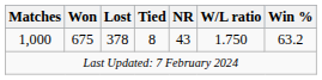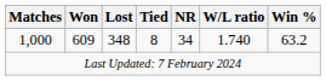 <table class="wikitable plainrowheaders sortable"  style="text-align:center;">
 <tr style="background:#9cf;">
 <th scope="col">Matches</th>
 <th scope="col">Won</th>
 <th scope="col">Lost</th>
 <th scope="col">Tied</th>
 <th scope="col">NR</th>
 <th scope="col">W/L ratio</th>
 <th scope="col">Win %</th>
 </tr>
 <tr>
 <td>1,000</td>
-<td>675</td>
-<td>378</td>
+<td>609</td>
+<td>348</td>
 <td>8</td>
-<td>43</td>
-<td>1.750</td>
+<td>34</td>
+<td>1.740</td>
 <td>63.2</td>
 </tr>
 <tr>
 <td colspan="7"><small><em>Last Updated: 7 February 2024</em> </small></td>
 </tr>
 </table>
